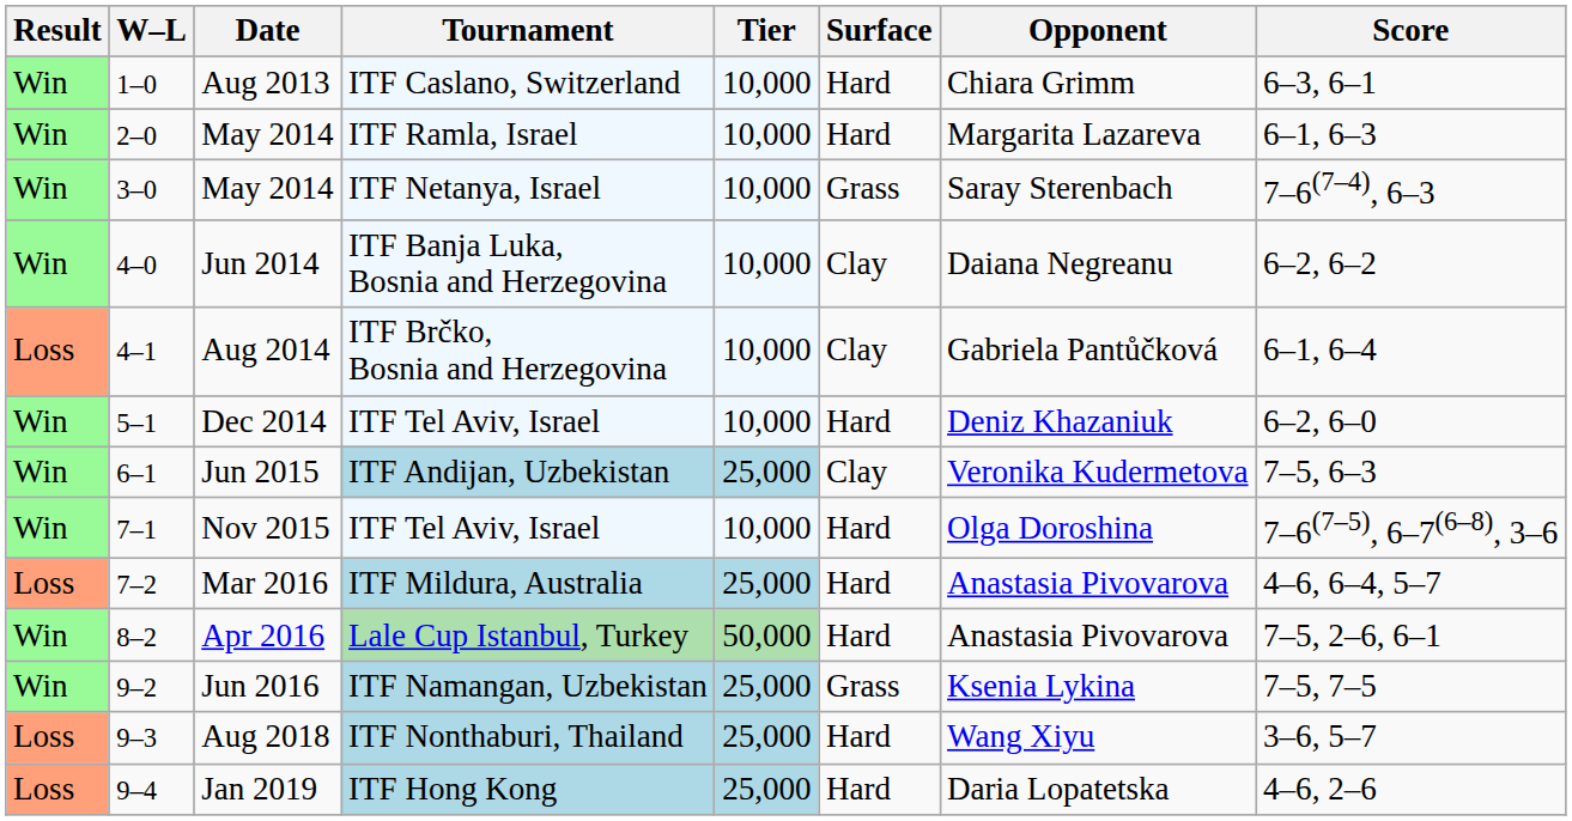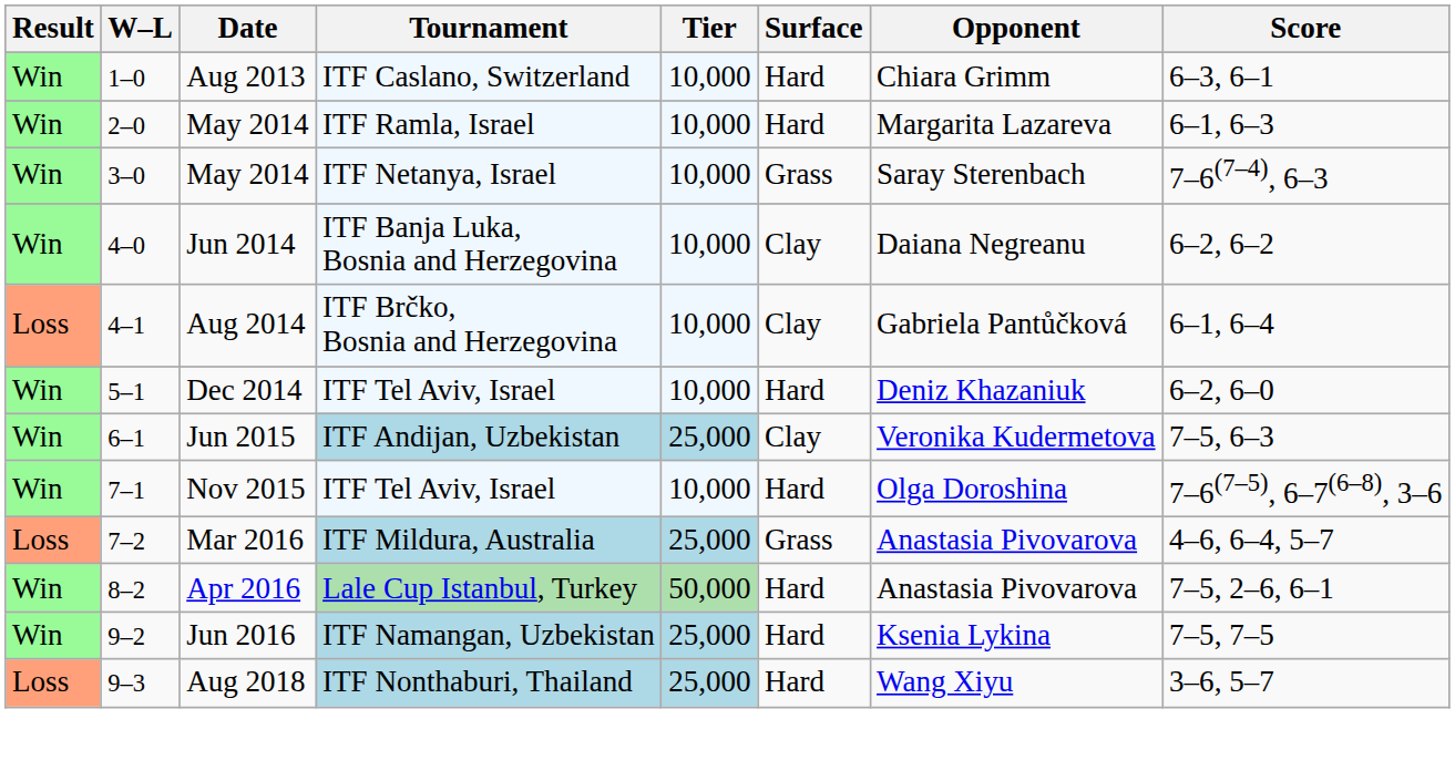 <table class="sortable wikitable">
 <tr>
 <th>Result</th>
 <th class="unsortable">W–L</th>
 <th>Date</th>
 <th>Tournament</th>
 <th>Tier</th>
 <th>Surface</th>
 <th>Opponent</th>
 <th class="unsortable">Score</th>
 </tr>
 <tr>
 <td style="background:#98fb98;">Win</td>
 <td><small>1–0</small></td>
 <td>Aug 2013</td>
 <td bgcolor=f0f8ff>ITF Caslano, Switzerland</td>
 <td bgcolor=f0f8ff>10,000</td>
 <td>Hard</td>
 <td> Chiara Grimm</td>
 <td>6–3, 6–1</td>
 </tr>
 <tr>
 <td style="background:#98fb98;">Win</td>
 <td><small>2–0</small></td>
 <td>May 2014</td>
 <td bgcolor=f0f8ff>ITF Ramla, Israel</td>
 <td bgcolor=f0f8ff>10,000</td>
 <td>Hard</td>
 <td> Margarita Lazareva</td>
 <td>6–1, 6–3</td>
 </tr>
 <tr>
 <td style="background:#98fb98;">Win</td>
 <td><small>3–0</small></td>
 <td>May 2014</td>
 <td bgcolor=f0f8ff>ITF Netanya, Israel</td>
 <td bgcolor=f0f8ff>10,000</td>
 <td>Grass</td>
 <td> Saray Sterenbach</td>
 <td>7–6<sup>(7–4)</sup>, 6–3</td>
 </tr>
 <tr>
 <td style="background:#98fb98;">Win</td>
 <td><small>4–0</small></td>
 <td>Jun 2014</td>
 <td bgcolor=f0f8ff>ITF Banja Luka, <br>Bosnia and Herzegovina</td>
 <td bgcolor=f0f8ff>10,000</td>
 <td>Clay</td>
 <td> Daiana Negreanu</td>
 <td>6–2, 6–2</td>
 </tr>
 <tr>
 <td style="background:#ffa07a;">Loss</td>
 <td><small>4–1</small></td>
 <td>Aug 2014</td>
 <td bgcolor=f0f8ff>ITF Brčko, <br>Bosnia and Herzegovina</td>
 <td bgcolor=f0f8ff>10,000</td>
 <td>Clay</td>
 <td> Gabriela Pantůčková</td>
 <td>6–1, 6–4</td>
 </tr>
 <tr>
 <td style="background:#98fb98;">Win</td>
 <td><small>5–1</small></td>
 <td>Dec 2014</td>
 <td bgcolor=f0f8ff>ITF Tel Aviv, Israel</td>
 <td bgcolor=f0f8ff>10,000</td>
 <td>Hard</td>
 <td> <a href='#'>Deniz Khazaniuk</a></td>
 <td>6–2, 6–0</td>
 </tr>
 <tr>
 <td style="background:#98fb98;">Win</td>
 <td><small>6–1</small></td>
 <td>Jun 2015</td>
 <td style="background:lightblue;">ITF Andijan, Uzbekistan</td>
 <td style="background:lightblue;">25,000</td>
 <td>Clay</td>
 <td> <a href='#'>Veronika Kudermetova</a></td>
 <td>7–5, 6–3</td>
 </tr>
 <tr>
 <td style="background:#98fb98;">Win</td>
 <td><small>7–1</small></td>
 <td>Nov 2015</td>
 <td bgcolor=f0f8ff>ITF Tel Aviv, Israel</td>
 <td bgcolor=f0f8ff>10,000</td>
 <td>Hard</td>
 <td> <a href='#'>Olga Doroshina</a></td>
 <td>7–6<sup>(7–5)</sup>, 6–7<sup>(6–8)</sup>, 3–6</td>
 </tr>
 <tr>
 <td style="background:#ffa07a;">Loss</td>
 <td><small>7–2</small></td>
 <td>Mar 2016</td>
 <td style="background:lightblue;">ITF Mildura, Australia</td>
 <td style="background:lightblue;">25,000</td>
-<td>Hard</td>
+<td>Grass</td>
 <td> <a href='#'>Anastasia Pivovarova</a></td>
 <td>4–6, 6–4, 5–7</td>
 </tr>
 <tr>
 <td style="background:#98fb98;">Win</td>
 <td><small>8–2</small></td>
 <td><a href='#'>Apr 2016</a></td>
 <td style="background:#addfad;"><a href='#'>Lale Cup Istanbul</a>, Turkey</td>
 <td style="background:#addfad;">50,000</td>
 <td>Hard</td>
 <td> Anastasia Pivovarova</td>
 <td>7–5, 2–6, 6–1</td>
 </tr>
 <tr>
 <td style="background:#98fb98;">Win</td>
 <td><small>9–2</small></td>
 <td>Jun 2016</td>
 <td style="background:lightblue;">ITF Namangan, Uzbekistan</td>
 <td style="background:lightblue;">25,000</td>
-<td>Grass</td>
+<td>Hard</td>
 <td> <a href='#'>Ksenia Lykina</a></td>
 <td>7–5, 7–5</td>
 </tr>
 <tr>
 <td style="background:#ffa07a;">Loss</td>
 <td><small>9–3</small></td>
 <td>Aug 2018</td>
 <td style="background:lightblue;">ITF Nonthaburi, Thailand</td>
 <td style="background:lightblue;">25,000</td>
 <td>Hard</td>
 <td> <a href='#'>Wang Xiyu</a></td>
 <td>3–6, 5–7</td>
 </tr>
-<tr>
-<td style="background:#ffa07a;">Loss</td>
-<td><small>9–4</small></td>
-<td>Jan 2019</td>
-<td style="background:lightblue;">ITF Hong Kong</td>
-<td style="background:lightblue;">25,000</td>
-<td>Hard</td>
-<td> Daria Lopatetska</td>
-<td>4–6, 2–6</td>
-</tr>
 </table>
